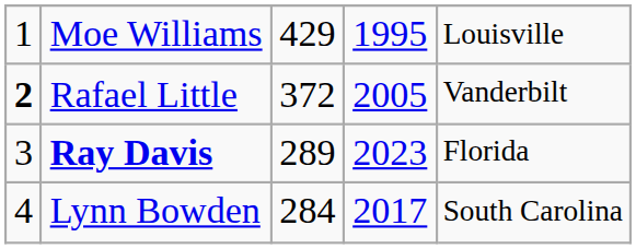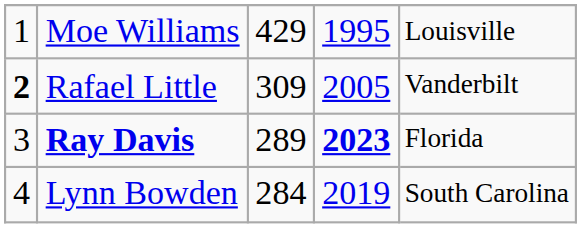 <table class="wikitable">
 <tr>
 </tr>
 <tr>
 <td>1</td>
 <td><a href='#'>Moe Williams</a></td>
 <td>429</td>
 <td><a href='#'>1995</a></td>
 <td style="font-size:80%;">Louisville</td>
 </tr>
 <tr>
 <td><strong>2</strong></td>
 <td><a href='#'>Rafael Little</a></td>
-<td>372</td>
+<td>309</td>
 <td><a href='#'>2005</a></td>
 <td style="font-size:80%;">Vanderbilt</td>
 </tr>
 <tr>
 <td>3</td>
 <td><strong><a href='#'>Ray Davis</a></strong></td>
 <td><abbr>289</abbr></td>
-<td><a href='#'>2023</a></td>
+<td><strong><a href='#'>2023</a></strong></td>
 <td style="font-size:80%;">Florida</td>
 </tr>
 <tr>
 <td>4</td>
 <td><a href='#'>Lynn Bowden</a></td>
 <td>284</td>
-<td><a href='#'>2017</a></td>
+<td><a href='#'>2019</a></td>
 <td style="font-size:80%;">South Carolina</td>
 </tr>
 </table>
